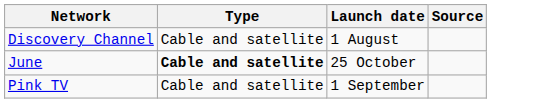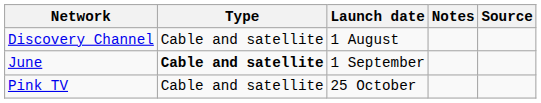 <table class="wikitable sortable">
 <tr>
 <th>Network</th>
 <th>Type</th>
 <th>Launch date</th>
+<th>Notes</th>
 <th>Source</th>
 </tr>
 <tr>
 <td><a href='#'>Discovery Channel</a></td>
 <td>Cable and satellite</td>
 <td>1 August</td>
 <td></td>
+<td></td>
 </tr>
 <tr>
 <td><a href='#'>June</a></td>
 <td><strong>Cable and satellite</strong></td>
-<td>25 October</td>
+<td>1 September</td>
+<td></td>
 <td></td>
 </tr>
 <tr>
 <td><a href='#'>Pink TV</a></td>
 <td>Cable and satellite</td>
-<td>1 September</td>
+<td>25 October</td>
+<td></td>
 <td></td>
 </tr>
 </table>
